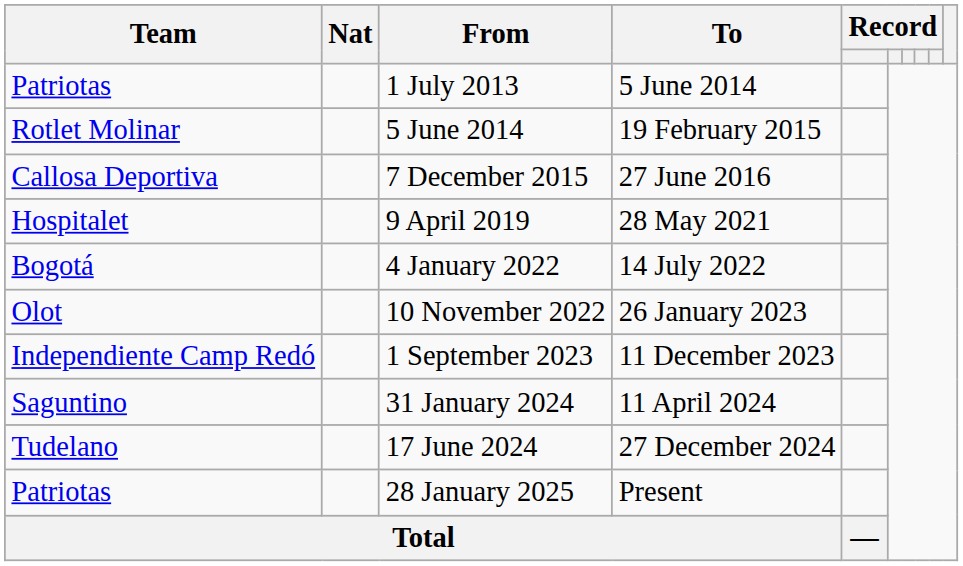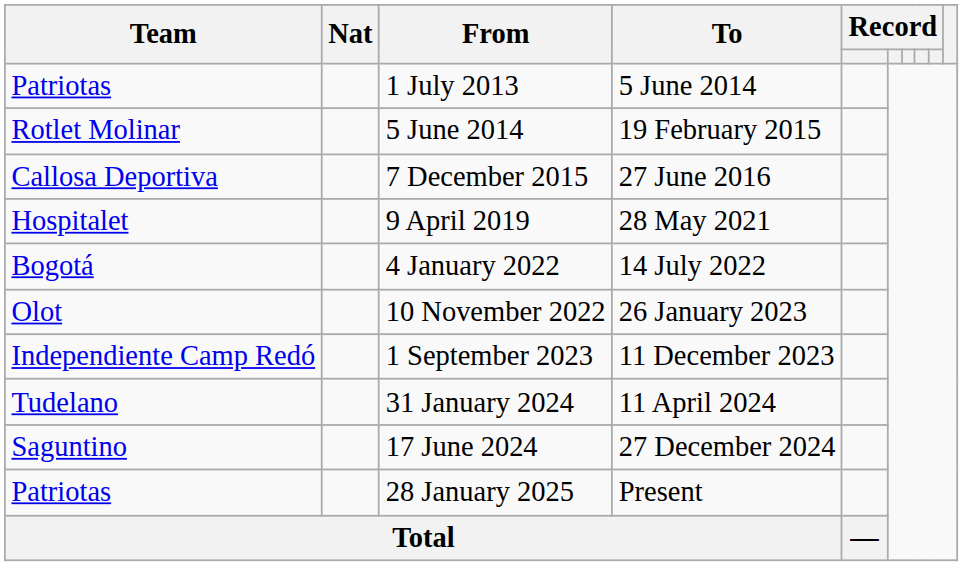 <table class="wikitable" style="text-align:center">
 <tr>
 <th rowspan="2">Team</th>
 <th rowspan="2">Nat</th>
 <th rowspan="2">From</th>
 <th rowspan="2">To</th>
 <th colspan="5">Record</th>
 <th rowspan="2"></th>
 </tr>
 <tr>
 <th></th>
 <th></th>
 <th></th>
 <th></th>
 <th></th>
 </tr>
 <tr>
 <td align=left><a href='#'>Patriotas</a></td>
 <td></td>
 <td align=left>1 July 2013</td>
 <td align=left>5 June 2014<br></td>
 <td></td>
 </tr>
 <tr>
 <td align=left><a href='#'>Rotlet Molinar</a></td>
 <td></td>
 <td align=left>5 June 2014</td>
 <td align=left>19 February 2015<br></td>
 <td></td>
 </tr>
 <tr>
 <td align=left><a href='#'>Callosa Deportiva</a></td>
 <td></td>
 <td align=left>7 December 2015</td>
 <td align=left>27 June 2016<br></td>
 <td></td>
 </tr>
 <tr>
 <td align=left><a href='#'>Hospitalet</a></td>
 <td></td>
 <td align=left>9 April 2019</td>
 <td align=left>28 May 2021<br></td>
 <td></td>
 </tr>
 <tr>
 <td align=left><a href='#'>Bogotá</a></td>
 <td></td>
 <td align=left>4 January 2022</td>
 <td align=left>14 July 2022<br></td>
 <td></td>
 </tr>
 <tr>
 <td align=left><a href='#'>Olot</a></td>
 <td></td>
 <td align=left>10 November 2022</td>
 <td align=left>26 January 2023<br></td>
 <td></td>
 </tr>
 <tr>
 <td align=left><a href='#'>Independiente Camp Redó</a></td>
 <td></td>
 <td align=left>1 September 2023</td>
 <td align=left>11 December 2023<br></td>
 <td></td>
 </tr>
 <tr>
-<td align=left><a href='#'>Saguntino</a></td>
+<td align=left><a href='#'>Tudelano</a></td>
 <td></td>
 <td align=left>31 January 2024</td>
 <td align=left>11 April 2024<br></td>
 <td></td>
 </tr>
 <tr>
-<td align=left><a href='#'>Tudelano</a></td>
+<td align=left><a href='#'>Saguntino</a></td>
 <td></td>
 <td align=left>17 June 2024</td>
 <td align=left>27 December 2024<br></td>
 <td></td>
 </tr>
 <tr>
 <td align=left><a href='#'>Patriotas</a></td>
 <td></td>
 <td align=left>28 January 2025</td>
 <td align=left>Present<br></td>
 <td></td>
 </tr>
 <tr>
 <th colspan="4">Total<br></th>
 <th>—</th>
 </tr>
 </table>
